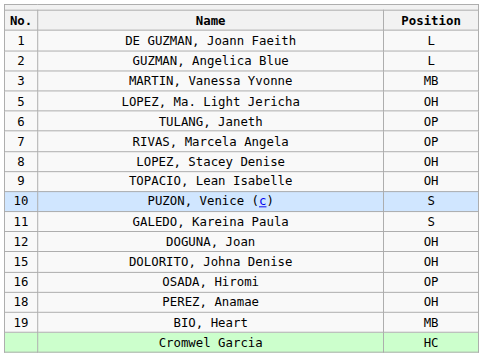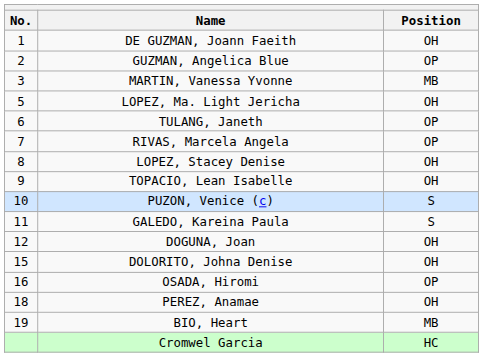 <table class="wikitable mw-collapsible mw-collapsed" style="text-align:center; width:500px; border:none">
 <tr>
 <th style="text-align:left" colspan="3"></th>
 </tr>
 <tr>
 <th style="width:7%">No.</th>
 <th>Name</th>
 <th style="width:20%">Position</th>
 </tr>
 <tr>
 <td>1</td>
 <td>DE GUZMAN, Joann Faeith</td>
-<td>L</td>
+<td>OH</td>
 </tr>
 <tr>
 <td>2</td>
 <td>GUZMAN, Angelica Blue</td>
-<td>L</td>
+<td>OP</td>
 </tr>
 <tr>
 <td>3</td>
 <td>MARTIN, Vanessa Yvonne</td>
 <td>MB</td>
 </tr>
 <tr>
 <td>5</td>
 <td>LOPEZ, Ma. Light Jericha</td>
 <td>OH</td>
 </tr>
 <tr>
 <td>6</td>
 <td>TULANG, Janeth</td>
 <td>OP</td>
 </tr>
 <tr>
 <td>7</td>
 <td>RIVAS, Marcela Angela</td>
 <td>OP</td>
 </tr>
 <tr>
 <td>8</td>
 <td>LOPEZ, Stacey Denise</td>
 <td>OH</td>
 </tr>
 <tr>
 <td>9</td>
 <td>TOPACIO, Lean Isabelle</td>
 <td>OH</td>
 </tr>
 <tr bgcolor=#DOE6FF>
 <td>10</td>
 <td>PUZON, Venice (<a href='#'>c</a>)</td>
 <td>S</td>
 </tr>
 <tr>
 <td>11</td>
 <td>GALEDO, Kareina Paula</td>
 <td>S</td>
 </tr>
 <tr>
 <td>12</td>
 <td>DOGUNA, Joan</td>
 <td>OH</td>
 </tr>
 <tr>
 <td>15</td>
 <td>DOLORITO, Johna Denise</td>
 <td>OH</td>
 </tr>
 <tr>
 <td>16</td>
 <td>OSADA, Hiromi</td>
 <td>OP</td>
 </tr>
 <tr>
 <td>18</td>
 <td>PEREZ, Anamae</td>
 <td>OH</td>
 </tr>
 <tr>
 <td>19</td>
 <td>BIO, Heart</td>
 <td>MB</td>
 </tr>
 <tr bgcolor=#CCFFCC>
 <td></td>
 <td>Cromwel Garcia</td>
 <td>HC</td>
 </tr>
 </table>
